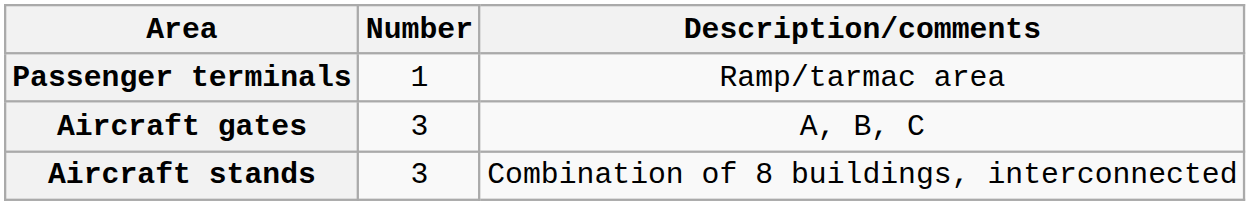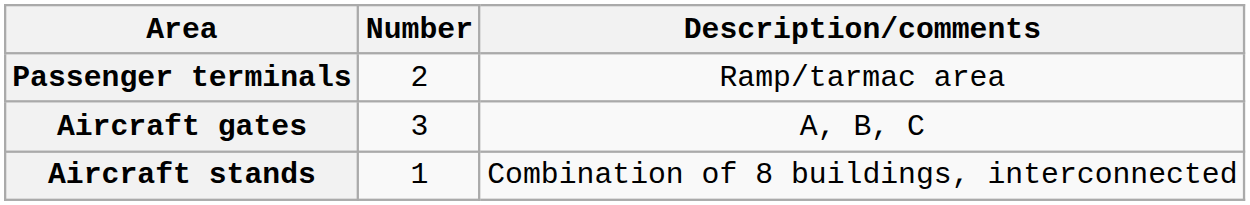 <table style="text-align: center;" class="wikitable">
 <tr>
 <th>Area</th>
 <th>Number</th>
 <th>Description/comments</th>
 </tr>
 <tr>
 <th>Passenger terminals</th>
-<td>1</td>
+<td>2</td>
 <td>Ramp/tarmac area</td>
 </tr>
 <tr>
 <th>Aircraft gates</th>
 <td>3</td>
 <td>A, B, C</td>
 </tr>
 <tr>
 <th>Aircraft stands</th>
-<td>3</td>
+<td>1</td>
 <td>Combination of 8 buildings, interconnected</td>
 </tr>
 </table>
